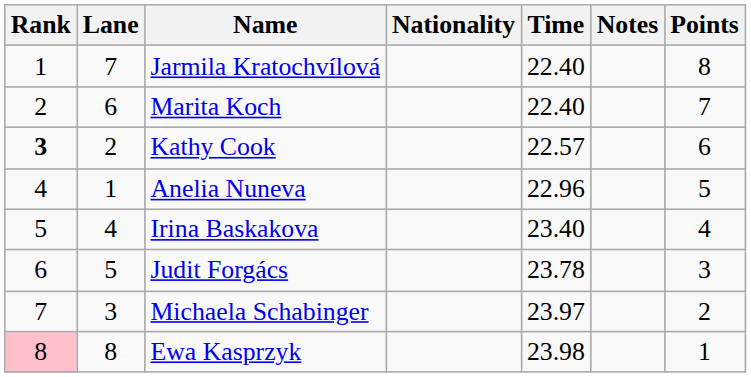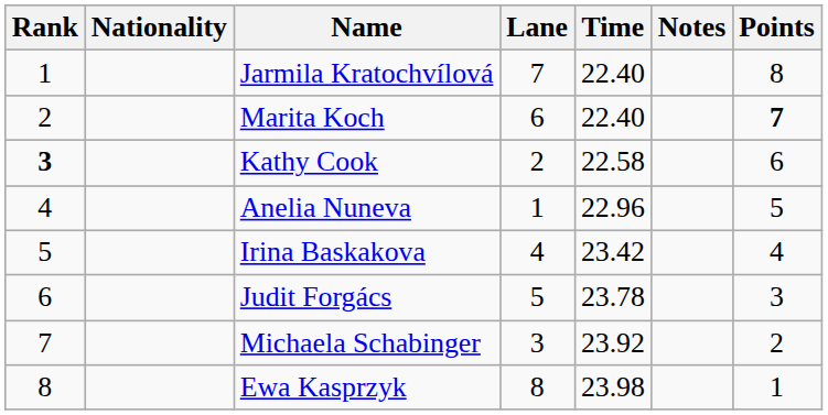 <table class="wikitable sortable" style="text-align:center">
 <tr>
 <th>Rank</th>
+<th>Nationality</th>
+<th>Name</th>
 <th>Lane</th>
-<th>Name</th>
-<th>Nationality</th>
 <th>Time</th>
 <th>Notes</th>
 <th>Points</th>
 </tr>
 <tr>
 <td>1</td>
+<td align=left></td>
+<td align=left><a href='#'>Jarmila Kratochvílová</a></td>
 <td>7</td>
-<td align=left><a href='#'>Jarmila Kratochvílová</a></td>
-<td align=left></td>
 <td>22.40</td>
 <td></td>
 <td>8</td>
 </tr>
 <tr>
 <td>2</td>
+<td align=left></td>
+<td align=left><a href='#'>Marita Koch</a></td>
 <td>6</td>
-<td align=left><a href='#'>Marita Koch</a></td>
-<td align=left></td>
 <td>22.40</td>
 <td></td>
-<td>7</td>
+<td><strong>7</strong></td>
 </tr>
 <tr>
 <td><strong>3</strong></td>
+<td align=left></td>
+<td align=left><a href='#'>Kathy Cook</a></td>
 <td>2</td>
-<td align=left><a href='#'>Kathy Cook</a></td>
-<td align=left></td>
-<td>22.57</td>
+<td>22.58</td>
 <td></td>
 <td>6</td>
 </tr>
 <tr>
 <td>4</td>
+<td align=left></td>
+<td align=left><a href='#'>Anelia Nuneva</a></td>
 <td>1</td>
-<td align=left><a href='#'>Anelia Nuneva</a></td>
-<td align=left></td>
 <td>22.96</td>
 <td></td>
 <td>5</td>
 </tr>
 <tr>
 <td>5</td>
+<td align=left></td>
+<td align=left><a href='#'>Irina Baskakova</a></td>
 <td>4</td>
-<td align=left><a href='#'>Irina Baskakova</a></td>
-<td align=left></td>
-<td>23.40</td>
+<td>23.42</td>
 <td></td>
 <td>4</td>
 </tr>
 <tr>
 <td>6</td>
+<td align=left></td>
+<td align=left><a href='#'>Judit Forgács</a></td>
 <td>5</td>
-<td align=left><a href='#'>Judit Forgács</a></td>
-<td align=left></td>
 <td>23.78</td>
 <td></td>
 <td>3</td>
 </tr>
 <tr>
 <td>7</td>
+<td align=left></td>
+<td align=left><a href='#'>Michaela Schabinger</a></td>
 <td>3</td>
-<td align=left><a href='#'>Michaela Schabinger</a></td>
-<td align=left></td>
-<td>23.97</td>
+<td>23.92</td>
 <td></td>
 <td>2</td>
 </tr>
 <tr>
-<td style="background: pink;">8</td>
 <td>8</td>
+<td align=left></td>
 <td align=left><a href='#'>Ewa Kasprzyk</a></td>
-<td align=left></td>
+<td>8</td>
 <td>23.98</td>
 <td></td>
 <td>1</td>
 </tr>
 </table>
